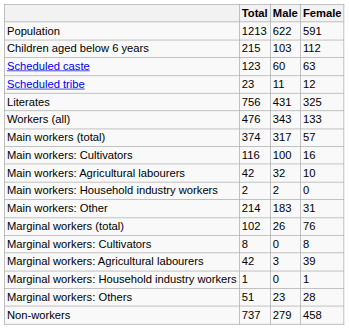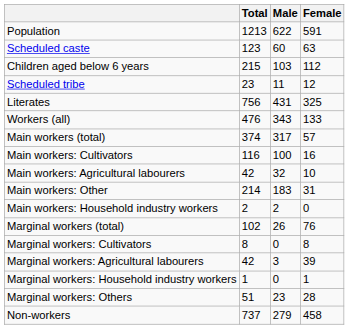 <table class="wikitable sortable">
 <tr>
 <th></th>
 <th>Total</th>
 <th>Male</th>
 <th>Female</th>
 </tr>
 <tr>
 <td>Population</td>
 <td>1213</td>
 <td>622</td>
 <td>591</td>
 </tr>
 <tr>
+<td><a href='#'>Scheduled caste</a></td>
+<td>123</td>
+<td>60</td>
+<td>63</td>
+</tr>
+<tr>
 <td>Children aged below 6 years</td>
 <td>215</td>
 <td>103</td>
 <td>112</td>
-</tr>
-<tr>
-<td><a href='#'>Scheduled caste</a></td>
-<td>123</td>
-<td>60</td>
-<td>63</td>
 </tr>
 <tr>
 <td><a href='#'>Scheduled tribe</a></td>
 <td>23</td>
 <td>11</td>
 <td>12</td>
 </tr>
 <tr>
 <td>Literates</td>
 <td>756</td>
 <td>431</td>
 <td>325</td>
 </tr>
 <tr>
 <td>Workers (all)</td>
 <td>476</td>
 <td>343</td>
 <td>133</td>
 </tr>
 <tr>
 <td>Main workers (total)</td>
 <td>374</td>
 <td>317</td>
 <td>57</td>
 </tr>
 <tr>
 <td>Main workers: Cultivators</td>
 <td>116</td>
 <td>100</td>
 <td>16</td>
 </tr>
 <tr>
 <td>Main workers: Agricultural labourers</td>
 <td>42</td>
 <td>32</td>
 <td>10</td>
 </tr>
 <tr>
+<td>Main workers: Other</td>
+<td>214</td>
+<td>183</td>
+<td>31</td>
+</tr>
+<tr>
 <td>Main workers: Household industry workers</td>
 <td>2</td>
 <td>2</td>
 <td>0</td>
-</tr>
-<tr>
-<td>Main workers: Other</td>
-<td>214</td>
-<td>183</td>
-<td>31</td>
 </tr>
 <tr>
 <td>Marginal workers (total)</td>
 <td>102</td>
 <td>26</td>
 <td>76</td>
 </tr>
 <tr>
 <td>Marginal workers: Cultivators</td>
 <td>8</td>
 <td>0</td>
 <td>8</td>
 </tr>
 <tr>
 <td>Marginal workers: Agricultural labourers</td>
 <td>42</td>
 <td>3</td>
 <td>39</td>
 </tr>
 <tr>
 <td>Marginal workers: Household industry workers</td>
 <td>1</td>
 <td>0</td>
 <td>1</td>
 </tr>
 <tr>
 <td>Marginal workers: Others</td>
 <td>51</td>
 <td>23</td>
 <td>28</td>
 </tr>
 <tr>
 <td>Non-workers</td>
 <td>737</td>
 <td>279</td>
 <td>458</td>
 </tr>
 </table>
